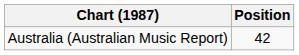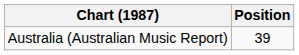 <table class="wikitable sortable plainrowheaders">
 <tr>
 <th scope="col">Chart (1987)</th>
 <th scope="col">Position</th>
 </tr>
 <tr>
 <td>Australia (Australian Music Report)</td>
-<td align="center">42</td>
+<td align="center">39</td>
 </tr>
 </table>
